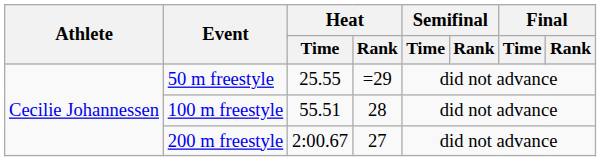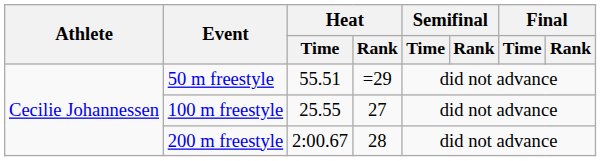 <table class=wikitable style="font-size:90%">
 <tr>
 <th rowspan="2">Athlete</th>
 <th rowspan="2">Event</th>
 <th colspan="2">Heat</th>
 <th colspan="2">Semifinal</th>
 <th colspan="2">Final</th>
 </tr>
 <tr style="font-size:95%">
 <th>Time</th>
 <th>Rank</th>
 <th>Time</th>
 <th>Rank</th>
 <th>Time</th>
 <th>Rank</th>
 </tr>
 <tr align=center>
 <td align=left rowspan=3><a href='#'>Cecilie Johannessen</a></td>
 <td align=left><a href='#'>50 m freestyle</a></td>
-<td>25.55</td>
+<td>55.51</td>
 <td>=29</td>
 <td colspan=4>did not advance</td>
 </tr>
 <tr align=center>
 <td align=left><a href='#'>100 m freestyle</a></td>
-<td>55.51</td>
-<td>28</td>
+<td>25.55</td>
+<td>27</td>
 <td colspan=4>did not advance</td>
 </tr>
 <tr align=center>
 <td align=left><a href='#'>200 m freestyle</a></td>
 <td>2:00.67</td>
-<td>27</td>
+<td>28</td>
 <td colspan=4>did not advance</td>
 </tr>
 </table>
